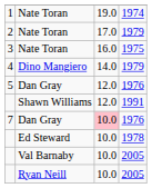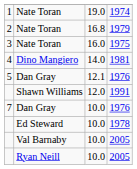 <table class="wikitable">
 <tr>
 </tr>
 <tr>
 <td>1</td>
 <td>Nate Toran</td>
 <td>19.0</td>
 <td><a href='#'>1974</a></td>
 </tr>
 <tr>
 <td>2</td>
 <td>Nate Toran</td>
-<td>17.0</td>
+<td>16.8</td>
 <td><a href='#'>1979</a></td>
 </tr>
 <tr>
 <td>3</td>
 <td>Nate Toran</td>
 <td>16.0</td>
 <td><a href='#'>1975</a></td>
 </tr>
 <tr>
 <td>4</td>
 <td><a href='#'>Dino Mangiero</a></td>
 <td>14.0</td>
-<td><a href='#'>1979</a></td>
+<td><a href='#'>1981</a></td>
 </tr>
 <tr>
 <td>5</td>
 <td>Dan Gray</td>
-<td>12.0</td>
+<td>12.1</td>
 <td><a href='#'>1976</a></td>
 </tr>
 <tr>
 <td></td>
 <td>Shawn Williams</td>
 <td>12.0</td>
 <td><a href='#'>1991</a></td>
 </tr>
 <tr>
 <td>7</td>
 <td>Dan Gray</td>
-<td style="background: pink;">10.0</td>
+<td>10.0</td>
 <td><a href='#'>1976</a></td>
 </tr>
 <tr>
 <td></td>
 <td>Ed Steward</td>
 <td>10.0</td>
 <td><a href='#'>1978</a></td>
 </tr>
 <tr>
 <td></td>
 <td>Val Barnaby</td>
 <td>10.0</td>
 <td><a href='#'>2005</a></td>
 </tr>
 <tr>
 <td></td>
 <td><a href='#'>Ryan Neill</a></td>
 <td>10.0</td>
 <td><a href='#'>2005</a></td>
 </tr>
 </table>
